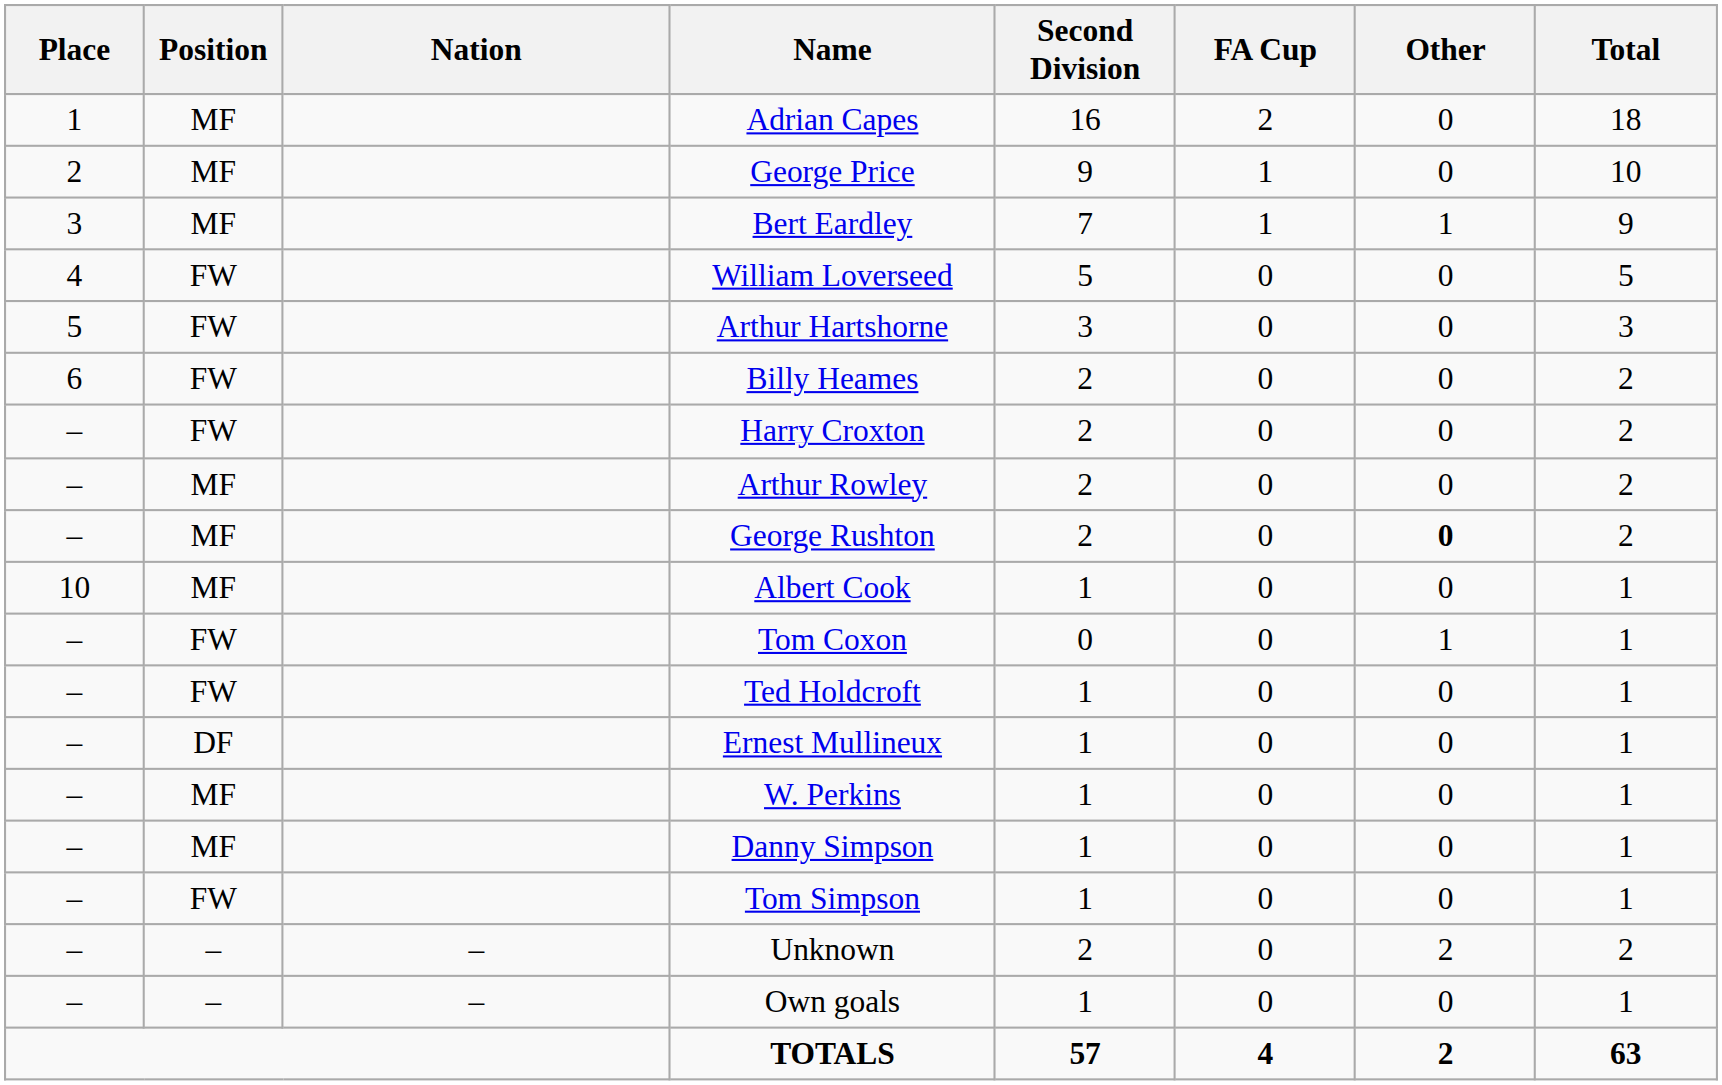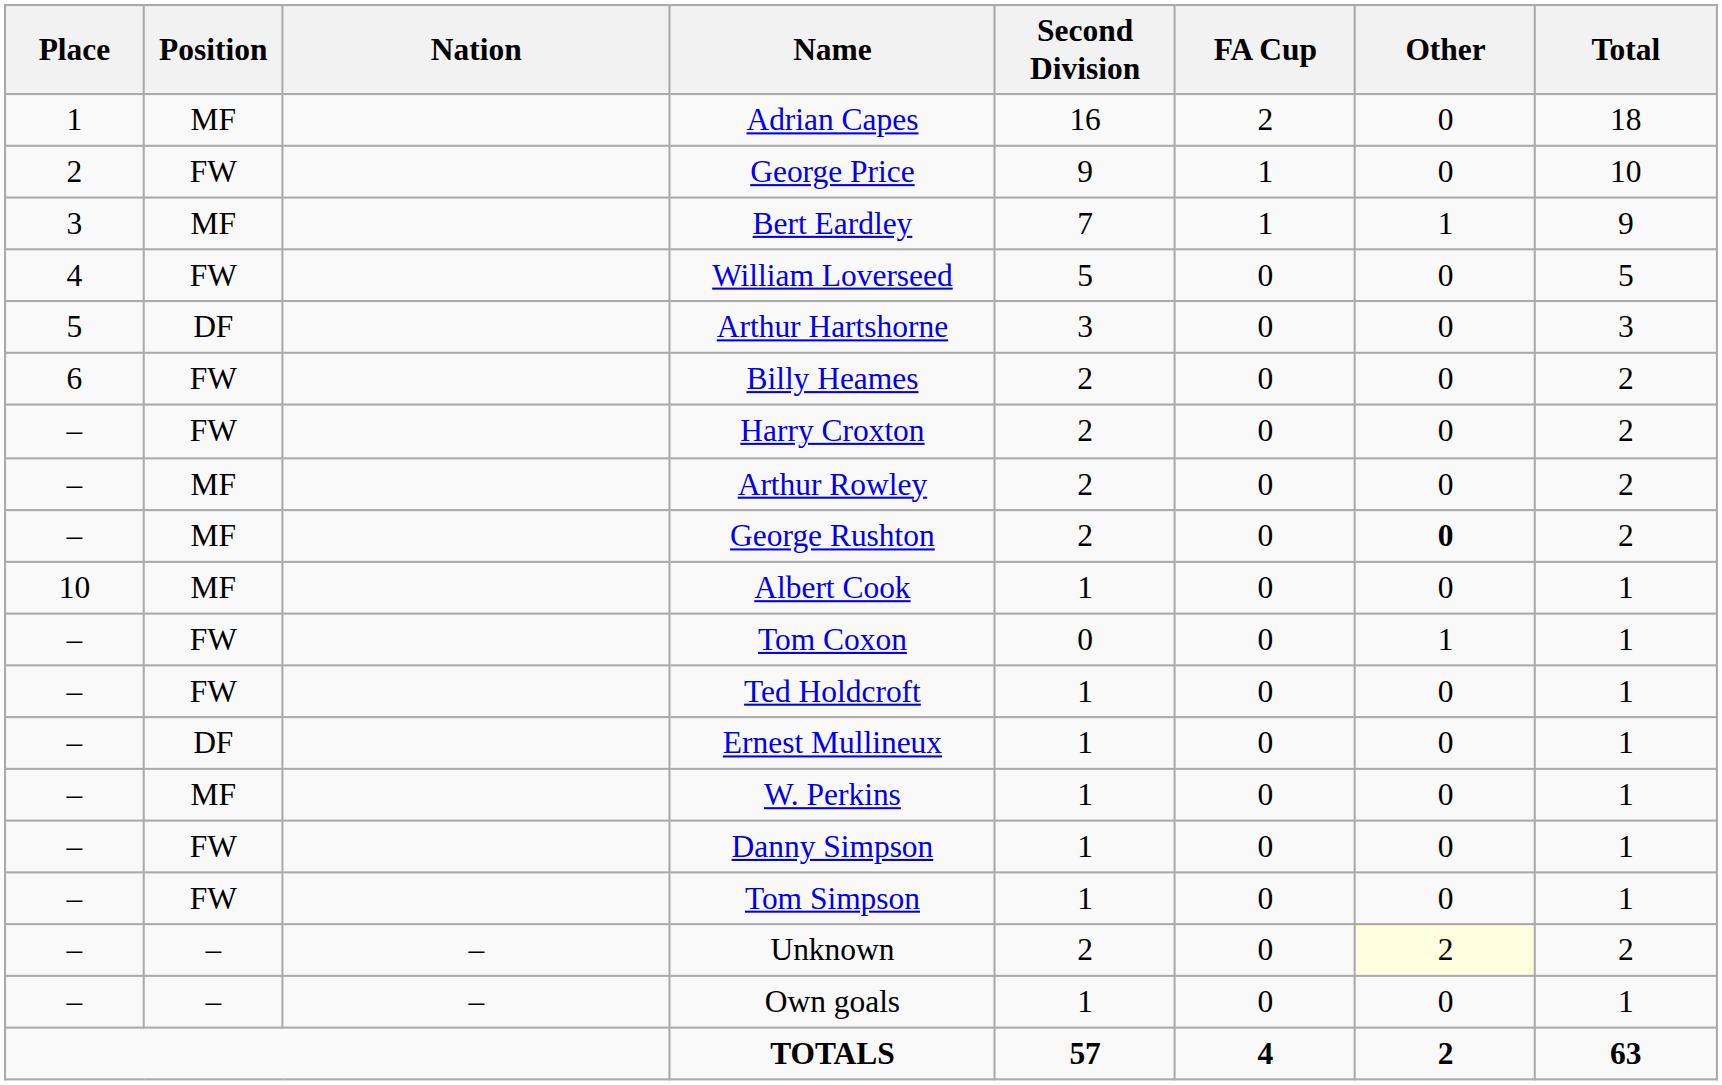 <table class="wikitable" style="font-size: 95%; text-align: center;">
 <tr>
 <th width=60>Place</th>
 <th width=60>Position</th>
 <th width=180>Nation</th>
 <th width=150>Name</th>
 <th width=80>Second Division</th>
 <th width=80>FA Cup</th>
 <th width=80>Other</th>
 <th width=80>Total</th>
 </tr>
 <tr>
 <td>1</td>
 <td>MF</td>
 <td></td>
 <td><a href='#'>Adrian Capes</a></td>
 <td>16</td>
 <td>2</td>
 <td>0</td>
 <td>18</td>
 </tr>
 <tr>
 <td>2</td>
-<td>MF</td>
+<td>FW</td>
 <td></td>
 <td><a href='#'>George Price</a></td>
 <td>9</td>
 <td>1</td>
 <td>0</td>
 <td>10</td>
 </tr>
 <tr>
 <td>3</td>
 <td>MF</td>
 <td></td>
 <td><a href='#'>Bert Eardley</a></td>
 <td>7</td>
 <td>1</td>
 <td>1</td>
 <td>9</td>
 </tr>
 <tr>
 <td>4</td>
 <td>FW</td>
 <td></td>
 <td><a href='#'>William Loverseed</a></td>
 <td>5</td>
 <td>0</td>
 <td>0</td>
 <td>5</td>
 </tr>
 <tr>
 <td>5</td>
-<td>FW</td>
+<td>DF</td>
 <td></td>
 <td><a href='#'>Arthur Hartshorne</a></td>
 <td>3</td>
 <td>0</td>
 <td>0</td>
 <td>3</td>
 </tr>
 <tr>
 <td>6</td>
 <td>FW</td>
 <td></td>
 <td><a href='#'>Billy Heames</a></td>
 <td>2</td>
 <td>0</td>
 <td>0</td>
 <td>2</td>
 </tr>
 <tr>
 <td>–</td>
 <td>FW</td>
 <td></td>
 <td><a href='#'>Harry Croxton</a></td>
 <td>2</td>
 <td>0</td>
 <td>0</td>
 <td>2</td>
 </tr>
 <tr>
 <td>–</td>
 <td>MF</td>
 <td></td>
 <td><a href='#'>Arthur Rowley</a></td>
 <td>2</td>
 <td>0</td>
 <td>0</td>
 <td>2</td>
 </tr>
 <tr>
 <td>–</td>
 <td>MF</td>
 <td></td>
 <td><a href='#'>George Rushton</a></td>
 <td>2</td>
 <td>0</td>
 <td><strong>0</strong></td>
 <td>2</td>
 </tr>
 <tr>
 <td>10</td>
 <td>MF</td>
 <td></td>
 <td><a href='#'>Albert Cook</a></td>
 <td>1</td>
 <td>0</td>
 <td>0</td>
 <td>1</td>
 </tr>
 <tr>
 <td>–</td>
 <td>FW</td>
 <td></td>
 <td><a href='#'>Tom Coxon</a></td>
 <td>0</td>
 <td>0</td>
 <td>1</td>
 <td>1</td>
 </tr>
 <tr>
 <td>–</td>
 <td>FW</td>
 <td></td>
 <td><a href='#'>Ted Holdcroft</a></td>
 <td>1</td>
 <td>0</td>
 <td>0</td>
 <td>1</td>
 </tr>
 <tr>
 <td>–</td>
 <td>DF</td>
 <td></td>
 <td><a href='#'>Ernest Mullineux</a></td>
 <td>1</td>
 <td>0</td>
 <td>0</td>
 <td>1</td>
 </tr>
 <tr>
 <td>–</td>
 <td>MF</td>
 <td></td>
 <td><a href='#'>W. Perkins</a></td>
 <td>1</td>
 <td>0</td>
 <td>0</td>
 <td>1</td>
 </tr>
 <tr>
 <td>–</td>
-<td>MF</td>
+<td>FW</td>
 <td></td>
 <td><a href='#'>Danny Simpson</a></td>
 <td>1</td>
 <td>0</td>
 <td>0</td>
 <td>1</td>
 </tr>
 <tr>
 <td>–</td>
 <td>FW</td>
 <td></td>
 <td><a href='#'>Tom Simpson</a></td>
 <td>1</td>
 <td>0</td>
 <td>0</td>
 <td>1</td>
 </tr>
 <tr>
 <td>–</td>
 <td>–</td>
 <td>–</td>
 <td>Unknown</td>
 <td>2</td>
 <td>0</td>
-<td>2</td>
+<td style="background: lightyellow;">2</td>
 <td>2</td>
 </tr>
 <tr>
 <td>–</td>
 <td>–</td>
 <td>–</td>
 <td>Own goals</td>
 <td>1</td>
 <td>0</td>
 <td>0</td>
 <td>1</td>
 </tr>
 <tr>
 <td colspan="3"></td>
 <td><strong>TOTALS</strong></td>
 <td><strong>57</strong></td>
 <td><strong>4</strong></td>
 <td><strong>2</strong></td>
 <td><strong>63</strong></td>
 </tr>
 </table>
